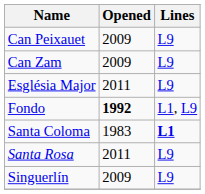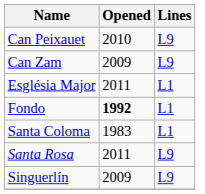 <table class="wikitable sortable">
 <tr>
 <th>Name</th>
 <th>Opened</th>
 <th>Lines</th>
 </tr>
 <tr>
 <td><a href='#'>Can Peixauet</a></td>
-<td>2009</td>
+<td>2010</td>
 <td><a href='#'>L9</a></td>
 </tr>
 <tr>
 <td><a href='#'>Can Zam</a></td>
 <td>2009</td>
 <td><a href='#'>L9</a></td>
 </tr>
 <tr>
 <td><a href='#'>Església Major</a></td>
 <td>2011</td>
-<td><a href='#'>L9</a></td>
+<td><a href='#'>L1</a></td>
 </tr>
 <tr>
 <td><a href='#'>Fondo</a></td>
 <td><strong>1992</strong></td>
-<td><a href='#'>L1</a>, <a href='#'>L9</a></td>
+<td><a href='#'>L1</a></td>
 </tr>
 <tr>
 <td><a href='#'>Santa Coloma</a></td>
 <td>1983</td>
-<td><strong><a href='#'>L1</a></strong></td>
+<td><a href='#'>L1</a></td>
 </tr>
 <tr>
 <td><em><a href='#'>Santa Rosa</a></em></td>
 <td>2011</td>
 <td><a href='#'>L9</a></td>
 </tr>
 <tr>
 <td><a href='#'>Singuerlín</a></td>
 <td>2009</td>
 <td><a href='#'>L9</a></td>
 </tr>
 <tr>
 </tr>
 </table>
